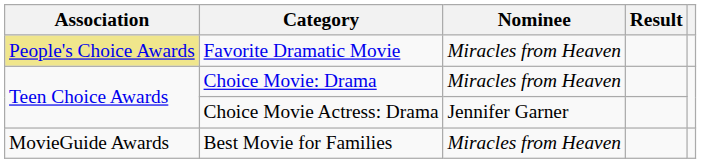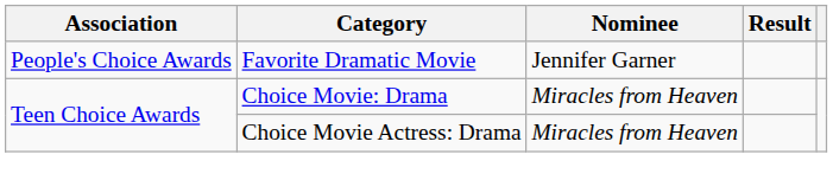 <table class="wikitable">
 <tr>
 <th>Association</th>
 <th>Category</th>
 <th>Nominee</th>
 <th>Result</th>
 <th></th>
 </tr>
 <tr>
-<td style="background: khaki;"><a href='#'>People's Choice Awards</a></td>
+<td><a href='#'>People's Choice Awards</a></td>
 <td><a href='#'>Favorite Dramatic Movie</a></td>
-<td><em>Miracles from Heaven</em></td>
+<td>Jennifer Garner</td>
 <td></td>
 <td></td>
 </tr>
 <tr>
 <td rowspan="2"><a href='#'>Teen Choice Awards</a></td>
 <td><a href='#'>Choice Movie: Drama</a></td>
 <td><em>Miracles from Heaven</em></td>
 <td></td>
 <td rowspan="2"></td>
 </tr>
 <tr>
 <td>Choice Movie Actress: Drama</td>
-<td>Jennifer Garner</td>
-<td></td>
-</tr>
-<tr>
-<td>MovieGuide Awards</td>
-<td>Best Movie for Families</td>
 <td><em>Miracles from Heaven</em></td>
-<td></td>
 <td></td>
 </tr>
 </table>
